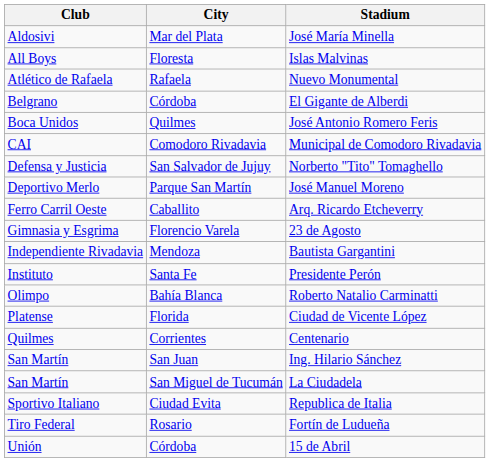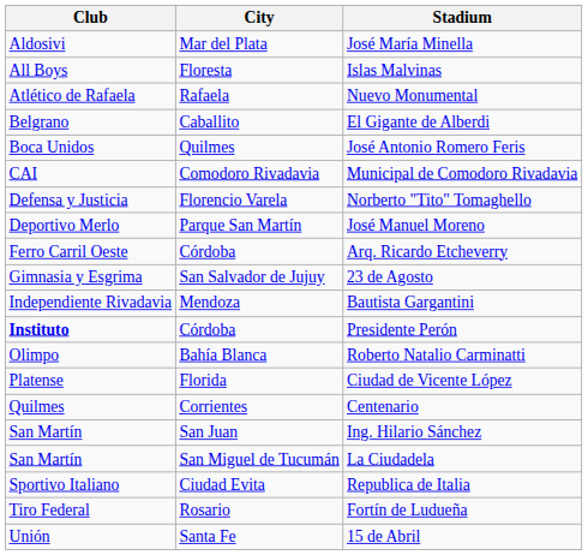 <table class="wikitable sortable">
 <tr>
 <th>Club</th>
 <th>City</th>
 <th>Stadium</th>
 </tr>
 <tr>
 <td><a href='#'>Aldosivi</a></td>
 <td><a href='#'>Mar del Plata</a></td>
 <td><a href='#'>José María Minella</a></td>
 </tr>
 <tr>
 <td><a href='#'>All Boys</a></td>
 <td><a href='#'>Floresta</a></td>
 <td><a href='#'>Islas Malvinas</a></td>
 </tr>
 <tr>
 <td><a href='#'>Atlético de Rafaela</a></td>
 <td><a href='#'>Rafaela</a></td>
 <td><a href='#'>Nuevo Monumental</a></td>
 </tr>
 <tr>
 <td><a href='#'>Belgrano</a></td>
-<td><a href='#'>Córdoba</a></td>
+<td><a href='#'>Caballito</a></td>
 <td><a href='#'>El Gigante de Alberdi</a></td>
 </tr>
 <tr>
 <td><a href='#'>Boca Unidos</a></td>
 <td><a href='#'>Quilmes</a></td>
 <td><a href='#'>José Antonio Romero Feris</a></td>
 </tr>
 <tr>
 <td><a href='#'>CAI</a></td>
 <td><a href='#'>Comodoro Rivadavia</a></td>
 <td><a href='#'>Municipal de Comodoro Rivadavia</a></td>
 </tr>
 <tr>
 <td><a href='#'>Defensa y Justicia</a></td>
-<td><a href='#'>San Salvador de Jujuy</a></td>
+<td><a href='#'>Florencio Varela</a></td>
 <td><a href='#'>Norberto "Tito" Tomaghello</a></td>
 </tr>
 <tr>
 <td><a href='#'>Deportivo Merlo</a></td>
 <td><a href='#'>Parque San Martín</a></td>
 <td><a href='#'>José Manuel Moreno</a></td>
 </tr>
 <tr>
 <td><a href='#'>Ferro Carril Oeste</a></td>
-<td><a href='#'>Caballito</a></td>
+<td><a href='#'>Córdoba</a></td>
 <td><a href='#'>Arq. Ricardo Etcheverry</a></td>
 </tr>
 <tr>
 <td><a href='#'>Gimnasia y Esgrima</a></td>
-<td><a href='#'>Florencio Varela</a></td>
+<td><a href='#'>San Salvador de Jujuy</a></td>
 <td><a href='#'>23 de Agosto</a></td>
 </tr>
 <tr>
 <td><a href='#'>Independiente Rivadavia</a></td>
 <td><a href='#'>Mendoza</a></td>
 <td><a href='#'>Bautista Gargantini</a></td>
 </tr>
 <tr>
-<td><a href='#'>Instituto</a></td>
-<td><a href='#'>Santa Fe</a></td>
+<td><strong><a href='#'>Instituto</a></strong></td>
+<td><a href='#'>Córdoba</a></td>
 <td><a href='#'>Presidente Perón</a></td>
 </tr>
 <tr>
 <td><a href='#'>Olimpo</a></td>
 <td><a href='#'>Bahía Blanca</a></td>
 <td><a href='#'>Roberto Natalio Carminatti</a></td>
 </tr>
 <tr>
 <td><a href='#'>Platense</a></td>
 <td><a href='#'>Florida</a></td>
 <td><a href='#'>Ciudad de Vicente López</a></td>
 </tr>
 <tr>
 <td><a href='#'>Quilmes</a></td>
 <td><a href='#'>Corrientes</a></td>
 <td><a href='#'>Centenario</a></td>
 </tr>
 <tr>
 <td><a href='#'>San Martín</a></td>
 <td><a href='#'>San Juan</a></td>
 <td><a href='#'>Ing. Hilario Sánchez</a></td>
 </tr>
 <tr>
 <td><a href='#'>San Martín</a></td>
 <td><a href='#'>San Miguel de Tucumán</a></td>
 <td><a href='#'>La Ciudadela</a></td>
 </tr>
 <tr>
 <td><a href='#'>Sportivo Italiano</a></td>
 <td><a href='#'>Ciudad Evita</a></td>
 <td><a href='#'>Republica de Italia</a></td>
 </tr>
 <tr>
 <td><a href='#'>Tiro Federal</a></td>
 <td><a href='#'>Rosario</a></td>
 <td><a href='#'>Fortín de Ludueña</a></td>
 </tr>
 <tr>
 <td><a href='#'>Unión</a></td>
-<td><a href='#'>Córdoba</a></td>
+<td><a href='#'>Santa Fe</a></td>
 <td><a href='#'>15 de Abril</a></td>
 </tr>
 </table>
